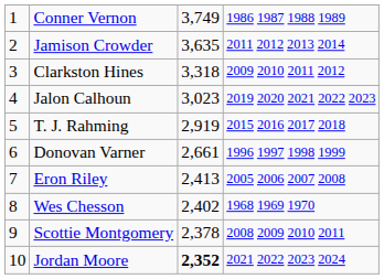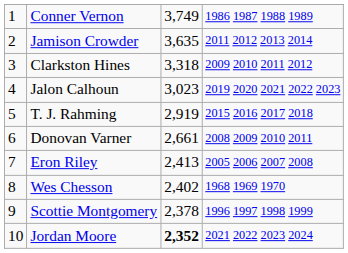 <table class="wikitable">
 <tr>
 </tr>
 <tr>
 <td>1</td>
 <td><a href='#'>Conner Vernon</a></td>
 <td>3,749</td>
 <td style="font-size:80%;"><a href='#'>1986</a> <a href='#'>1987</a> <a href='#'>1988</a> <a href='#'>1989</a></td>
 </tr>
 <tr>
 <td>2</td>
 <td><a href='#'>Jamison Crowder</a></td>
 <td>3,635</td>
 <td style="font-size:80%;"><a href='#'>2011</a> <a href='#'>2012</a> <a href='#'>2013</a> <a href='#'>2014</a></td>
 </tr>
 <tr>
 <td>3</td>
 <td>Clarkston Hines</td>
 <td>3,318</td>
 <td style="font-size:80%;"><a href='#'>2009</a> <a href='#'>2010</a> <a href='#'>2011</a> <a href='#'>2012</a></td>
 </tr>
 <tr>
 <td>4</td>
 <td>Jalon Calhoun</td>
 <td>3,023</td>
 <td style="font-size:80%;"><a href='#'>2019</a> <a href='#'>2020</a> <a href='#'>2021</a> <a href='#'>2022</a> <a href='#'>2023</a></td>
 </tr>
 <tr>
 <td>5</td>
 <td>T. J. Rahming</td>
 <td>2,919</td>
 <td style="font-size:80%;"><a href='#'>2015</a> <a href='#'>2016</a> <a href='#'>2017</a> <a href='#'>2018</a></td>
 </tr>
 <tr>
 <td>6</td>
 <td>Donovan Varner</td>
 <td>2,661</td>
-<td style="font-size:80%;"><a href='#'>1996</a> <a href='#'>1997</a> <a href='#'>1998</a> <a href='#'>1999</a></td>
+<td style="font-size:80%;"><a href='#'>2008</a> <a href='#'>2009</a> <a href='#'>2010</a> <a href='#'>2011</a></td>
 </tr>
 <tr>
 <td>7</td>
 <td><a href='#'>Eron Riley</a></td>
 <td>2,413</td>
 <td style="font-size:80%;"><a href='#'>2005</a> <a href='#'>2006</a> <a href='#'>2007</a> <a href='#'>2008</a></td>
 </tr>
 <tr>
 <td>8</td>
 <td><a href='#'>Wes Chesson</a></td>
 <td>2,402</td>
 <td style="font-size:80%;"><a href='#'>1968</a> <a href='#'>1969</a> <a href='#'>1970</a></td>
 </tr>
 <tr>
 <td>9</td>
 <td><a href='#'>Scottie Montgomery</a></td>
 <td>2,378</td>
-<td style="font-size:80%;"><a href='#'>2008</a> <a href='#'>2009</a> <a href='#'>2010</a> <a href='#'>2011</a></td>
+<td style="font-size:80%;"><a href='#'>1996</a> <a href='#'>1997</a> <a href='#'>1998</a> <a href='#'>1999</a></td>
 </tr>
 <tr>
 <td>10</td>
 <td><a href='#'>Jordan Moore</a></td>
 <td><strong>2,352</strong></td>
 <td style="font-size:80%;"><a href='#'>2021</a> <a href='#'>2022</a> <a href='#'>2023</a> <a href='#'>2024</a></td>
 </tr>
 </table>
